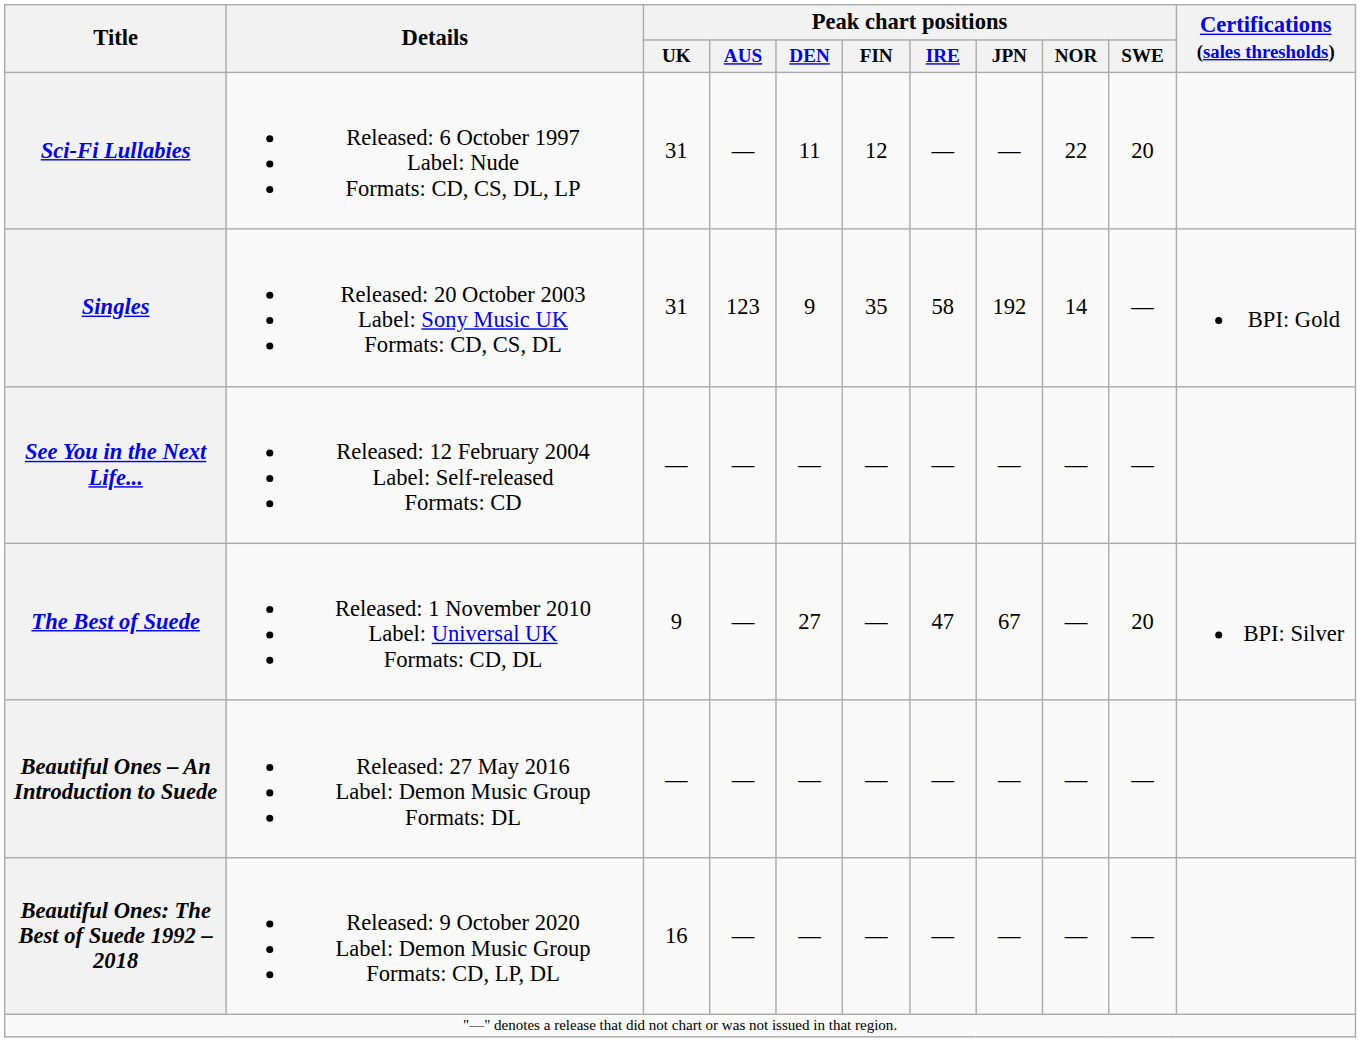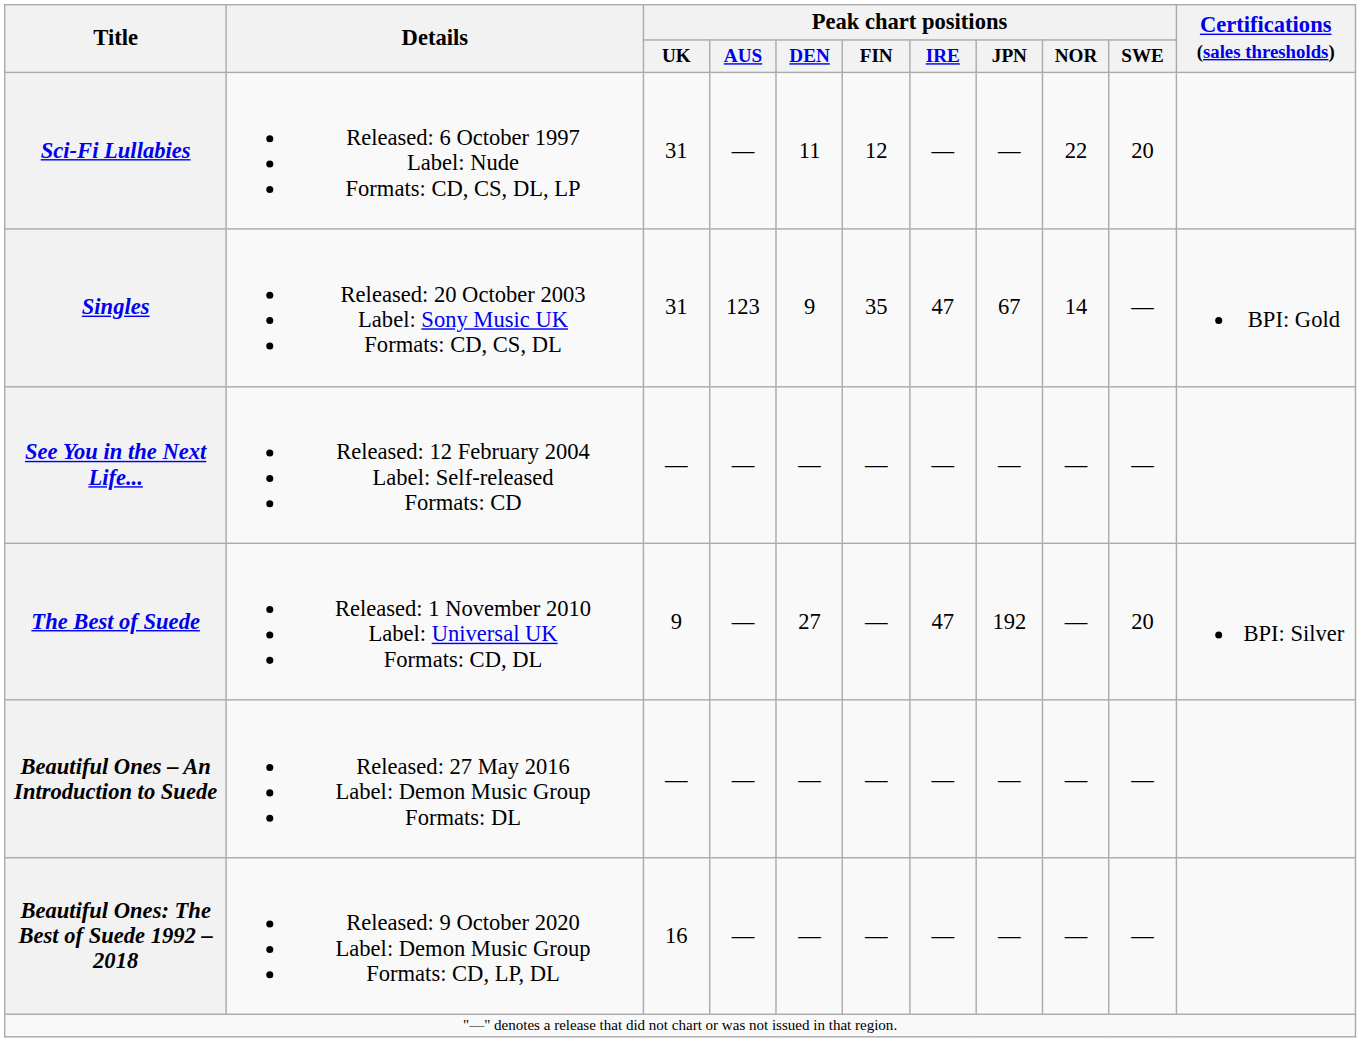 <table class="wikitable plainrowheaders" style="text-align:center;">
 <tr>
 <th rowspan="2" style="width:150px;">Title</th>
 <th rowspan="2" style="width:18em;">Details</th>
 <th colspan="8">Peak chart positions</th>
 <th rowspan="2" style="width:120px;"><a href='#'>Certifications</a><br><small>(<a href='#'>sales thresholds</a>)</small></th>
 </tr>
 <tr>
 <th style="width:3em;font-size:85%">UK<br></th>
 <th style="width:3em;font-size:85%"><a href='#'>AUS</a><br></th>
 <th style="width:3em;font-size:85%"><a href='#'>DEN</a><br></th>
 <th style="width:3em;font-size:85%">FIN<br></th>
 <th style="width:3em;font-size:85%"><a href='#'>IRE</a><br></th>
 <th style="width:3em;font-size:85%">JPN<br></th>
 <th style="width:3em;font-size:85%">NOR<br></th>
 <th style="width:3em;font-size:85%">SWE<br></th>
 </tr>
 <tr>
 <th scope="row"><em><a href='#'>Sci-Fi Lullabies</a></em></th>
 <td><br><ul><li>Released: 6 October 1997</li><li>Label: Nude</li><li>Formats: CD, CS, DL, LP</li></ul></td>
 <td>31</td>
 <td>—</td>
 <td>11</td>
 <td>12</td>
 <td>—</td>
 <td>—</td>
 <td>22</td>
 <td>20</td>
 <td></td>
 </tr>
 <tr>
 <th scope="row"><em><a href='#'>Singles</a></em></th>
 <td><br><ul><li>Released: 20 October 2003</li><li>Label: <a href='#'>Sony Music UK</a></li><li>Formats: CD, CS, DL</li></ul></td>
 <td>31</td>
 <td>123</td>
 <td>9</td>
 <td>35</td>
-<td>58</td>
-<td>192</td>
+<td>47</td>
+<td>67</td>
 <td>14</td>
 <td>—</td>
 <td><br><ul><li>BPI: Gold</li></ul></td>
 </tr>
 <tr>
 <th scope="row"><em><a href='#'>See You in the Next Life...</a></em></th>
 <td><br><ul><li>Released: 12 February 2004</li><li>Label: Self-released</li><li>Formats: CD</li></ul></td>
 <td>—</td>
 <td>—</td>
 <td>—</td>
 <td>—</td>
 <td>—</td>
 <td>—</td>
 <td>—</td>
 <td>—</td>
 <td></td>
 </tr>
 <tr>
 <th scope="row"><em><a href='#'>The Best of Suede</a></em></th>
 <td><br><ul><li>Released: 1 November 2010</li><li>Label: <a href='#'>Universal UK</a></li><li>Formats: CD, DL</li></ul></td>
 <td>9</td>
 <td>—</td>
 <td>27</td>
 <td>—</td>
 <td>47</td>
-<td>67</td>
+<td>192</td>
 <td>—</td>
 <td>20</td>
 <td><br><ul><li>BPI: Silver</li></ul></td>
 </tr>
 <tr>
 <th scope="row"><em>Beautiful Ones – An Introduction to Suede</em></th>
 <td><br><ul><li>Released: 27 May 2016</li><li>Label: Demon Music Group</li><li>Formats: DL</li></ul></td>
 <td>—</td>
 <td>—</td>
 <td>—</td>
 <td>—</td>
 <td>—</td>
 <td>—</td>
 <td>—</td>
 <td>—</td>
 <td></td>
 </tr>
 <tr>
 <th scope="row"><em>Beautiful Ones: The Best of Suede 1992 – 2018</em></th>
 <td><br><ul><li>Released: 9 October 2020</li><li>Label: Demon Music Group</li><li>Formats: CD, LP, DL</li></ul></td>
 <td>16</td>
 <td>—</td>
 <td>—</td>
 <td>—</td>
 <td>—</td>
 <td>—</td>
 <td>—</td>
 <td>—</td>
 <td></td>
 </tr>
 <tr>
 <td colspan="18" style="text-align:center; font-size:8pt;">"—" denotes a release that did not chart or was not issued in that region.</td>
 </tr>
 </table>
